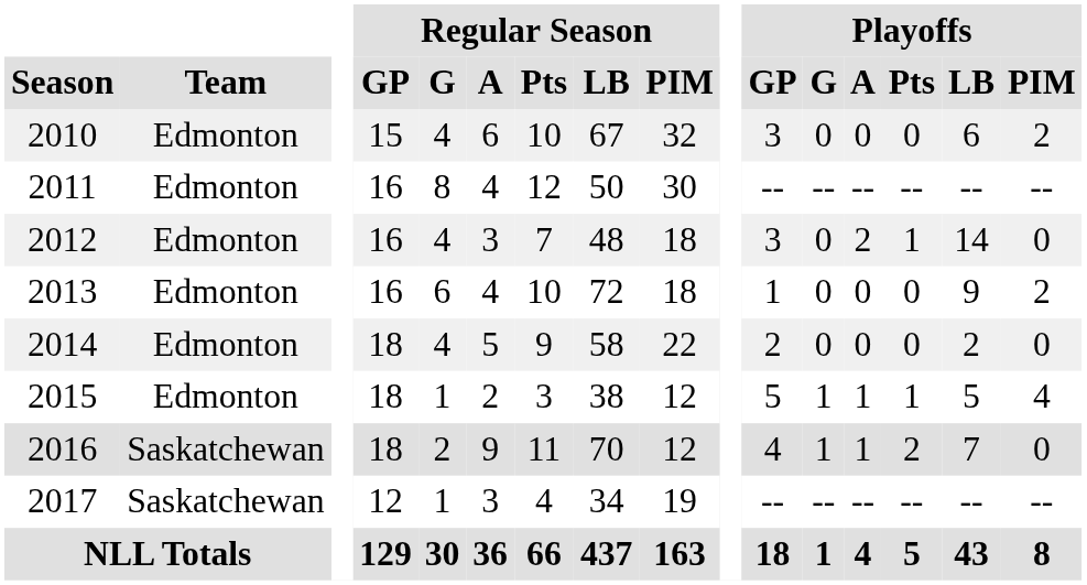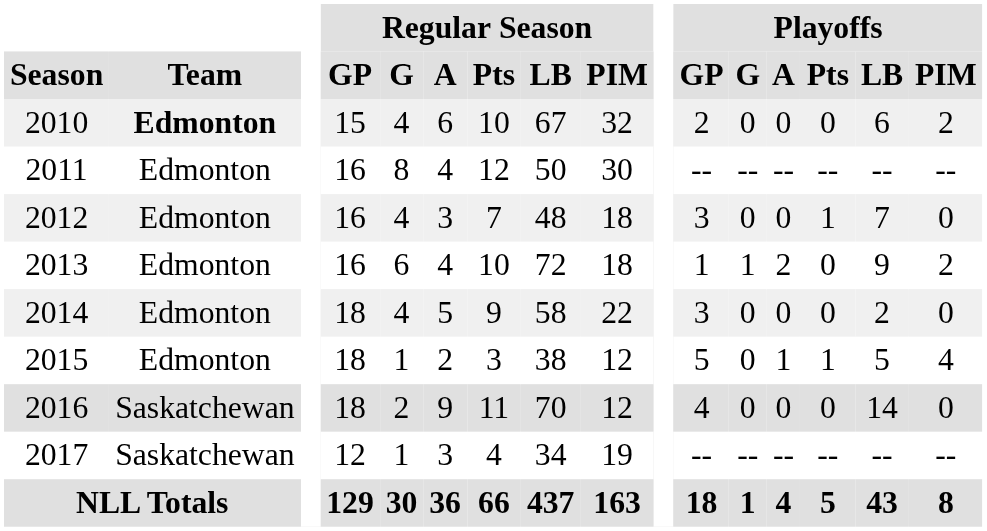 <table BORDER="0" CELLPADDING="3" CELLSPACING="0">
 <tr ALIGN="center" bgcolor="#e0e0e0">
 <th colspan="2" bgcolor="#ffffff"> </th>
 <th rowspan="99" bgcolor="#ffffff"> </th>
 <th colspan="6">Regular Season</th>
 <th rowspan="99" bgcolor="#ffffff"> </th>
 <th colspan="6">Playoffs</th>
 </tr>
 <tr ALIGN="center" bgcolor="#e0e0e0">
 <th>Season</th>
 <th>Team</th>
 <th>GP</th>
 <th>G</th>
 <th>A</th>
 <th>Pts</th>
 <th>LB</th>
 <th>PIM</th>
 <th>GP</th>
 <th>G</th>
 <th>A</th>
 <th>Pts</th>
 <th>LB</th>
 <th>PIM</th>
 </tr>
 <tr ALIGN="center" bgcolor="#f0f0f0">
 <td>2010</td>
-<td>Edmonton</td>
+<td><strong>Edmonton</strong></td>
 <td>15</td>
 <td>4</td>
 <td>6</td>
 <td>10</td>
 <td>67</td>
 <td>32</td>
-<td>3</td>
+<td>2</td>
 <td>0</td>
 <td>0</td>
 <td>0</td>
 <td>6</td>
 <td>2</td>
 </tr>
 <tr ALIGN="center">
 <td>2011</td>
 <td>Edmonton</td>
 <td>16</td>
 <td>8</td>
 <td>4</td>
 <td>12</td>
 <td>50</td>
 <td>30</td>
 <td>--</td>
 <td>--</td>
 <td>--</td>
 <td>--</td>
 <td>--</td>
 <td>--</td>
 </tr>
 <tr ALIGN="center" bgcolor="#f0f0f0">
 <td>2012</td>
 <td>Edmonton</td>
 <td>16</td>
 <td>4</td>
 <td>3</td>
 <td>7</td>
 <td>48</td>
 <td>18</td>
 <td>3</td>
 <td>0</td>
-<td>2</td>
+<td>0</td>
 <td>1</td>
-<td>14</td>
+<td>7</td>
 <td>0</td>
 </tr>
 <tr ALIGN="center">
 <td>2013</td>
 <td>Edmonton</td>
 <td>16</td>
 <td>6</td>
 <td>4</td>
 <td>10</td>
 <td>72</td>
 <td>18</td>
 <td>1</td>
-<td>0</td>
-<td>0</td>
+<td>1</td>
+<td>2</td>
 <td>0</td>
 <td>9</td>
 <td>2</td>
 </tr>
 <tr ALIGN="center" bgcolor="#f0f0f0">
 <td>2014</td>
 <td>Edmonton</td>
 <td>18</td>
 <td>4</td>
 <td>5</td>
 <td>9</td>
 <td>58</td>
 <td>22</td>
-<td>2</td>
+<td>3</td>
 <td>0</td>
 <td>0</td>
 <td>0</td>
 <td>2</td>
 <td>0</td>
 </tr>
 <tr ALIGN="center">
 <td>2015</td>
 <td>Edmonton</td>
 <td>18</td>
 <td>1</td>
 <td>2</td>
 <td>3</td>
 <td>38</td>
 <td>12</td>
 <td>5</td>
-<td>1</td>
+<td>0</td>
 <td>1</td>
 <td>1</td>
 <td>5</td>
 <td>4</td>
 </tr>
 <tr ALIGN="center" bgcolor="#e0e0e0">
 <td>2016</td>
 <td>Saskatchewan</td>
 <td>18</td>
 <td>2</td>
 <td>9</td>
 <td>11</td>
 <td>70</td>
 <td>12</td>
 <td>4</td>
-<td>1</td>
-<td>1</td>
-<td>2</td>
-<td>7</td>
+<td>0</td>
+<td>0</td>
+<td>0</td>
+<td>14</td>
 <td>0</td>
 </tr>
 <tr ALIGN="center">
 <td>2017</td>
 <td>Saskatchewan</td>
 <td>12</td>
 <td>1</td>
 <td>3</td>
 <td>4</td>
 <td>34</td>
 <td>19</td>
 <td>--</td>
 <td>--</td>
 <td>--</td>
 <td>--</td>
 <td>--</td>
 <td>--</td>
 </tr>
 <tr ALIGN="center" bgcolor="#e0e0e0">
 <th colspan="2">NLL Totals</th>
 <th>129</th>
 <th>30</th>
 <th>36</th>
 <th>66</th>
 <th>437</th>
 <th>163</th>
 <th>18</th>
 <th>1</th>
 <th>4</th>
 <th>5</th>
 <th>43</th>
 <th>8</th>
 </tr>
 </table>
